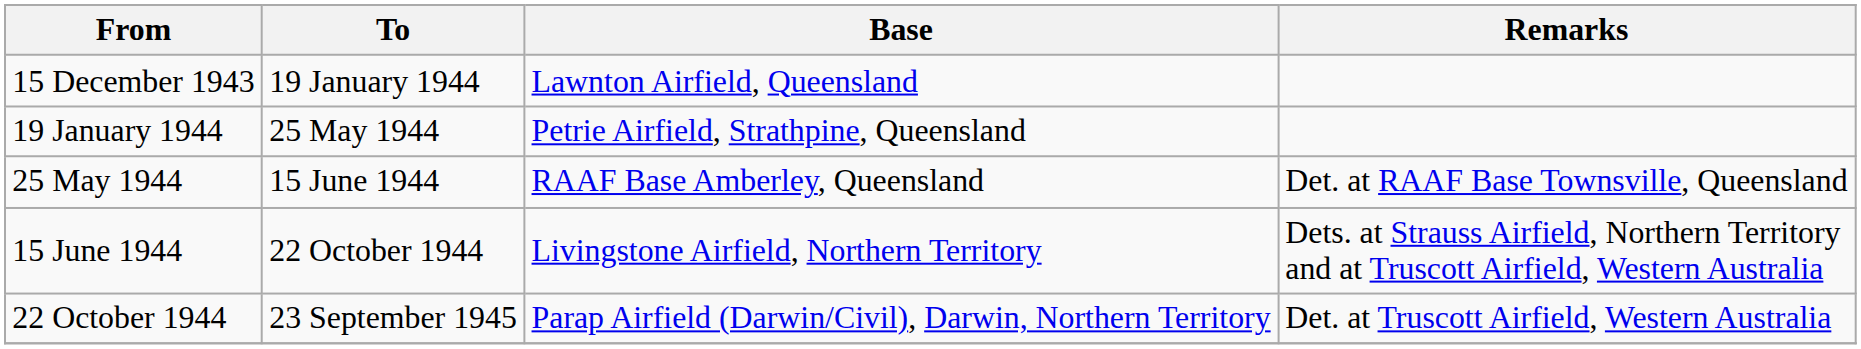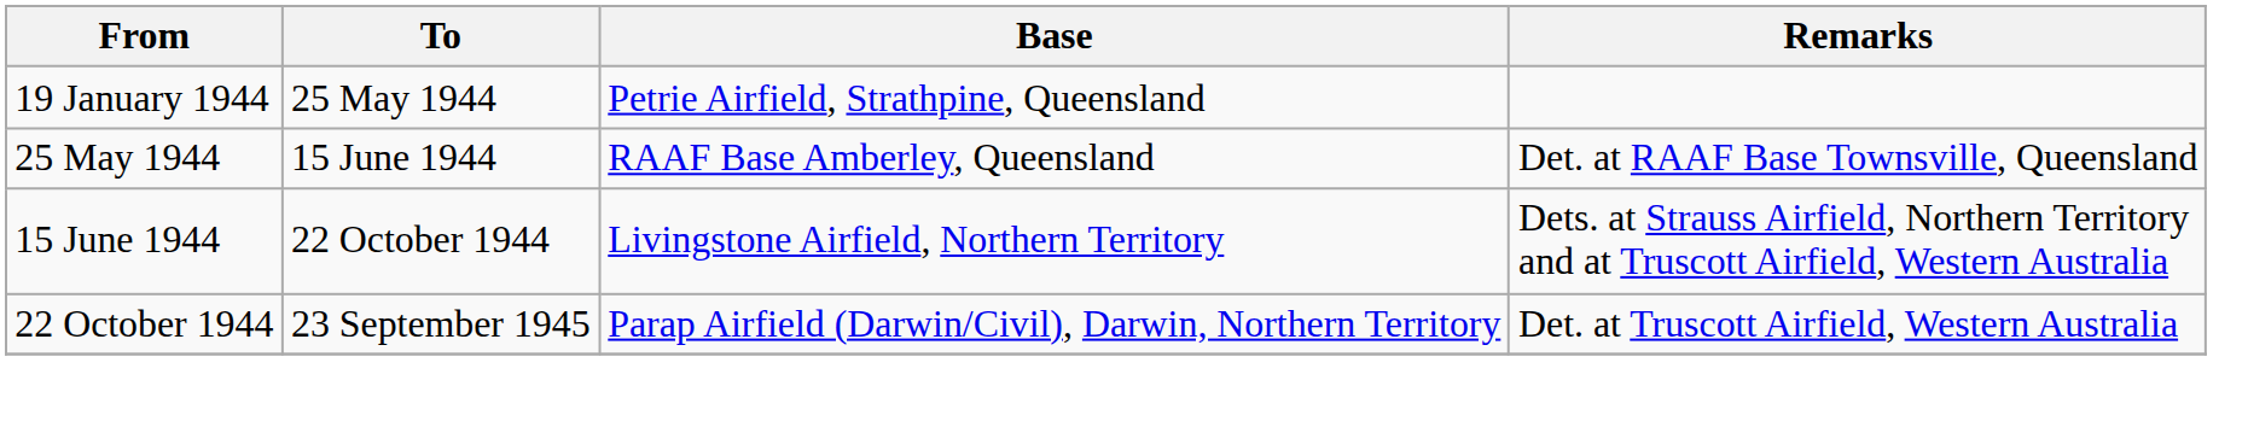 <table class="wikitable">
 <tr>
 <th>From</th>
 <th>To</th>
 <th>Base</th>
 <th>Remarks</th>
-</tr>
-<tr>
-<td>15 December 1943</td>
-<td>19 January 1944</td>
-<td><a href='#'>Lawnton Airfield</a>, <a href='#'>Queensland</a></td>
-<td></td>
 </tr>
 <tr>
 <td>19 January 1944</td>
 <td>25 May 1944</td>
 <td><a href='#'>Petrie Airfield</a>, <a href='#'>Strathpine</a>, Queensland</td>
 <td></td>
 </tr>
 <tr>
 <td>25 May 1944</td>
 <td>15 June 1944</td>
 <td><a href='#'>RAAF Base Amberley</a>, Queensland</td>
 <td>Det. at <a href='#'>RAAF Base Townsville</a>, Queensland</td>
 </tr>
 <tr>
 <td>15 June 1944</td>
 <td>22 October 1944</td>
 <td><a href='#'>Livingstone Airfield</a>, <a href='#'>Northern Territory</a></td>
 <td>Dets. at <a href='#'>Strauss Airfield</a>, Northern Territory<br> and at <a href='#'>Truscott Airfield</a>, <a href='#'>Western Australia</a></td>
 </tr>
 <tr>
 <td>22 October 1944</td>
 <td>23 September 1945</td>
 <td><a href='#'>Parap Airfield (Darwin/Civil)</a>, <a href='#'>Darwin, Northern Territory</a></td>
 <td>Det. at <a href='#'>Truscott Airfield</a>, <a href='#'>Western Australia</a></td>
 </tr>
 <tr>
 </tr>
 </table>
